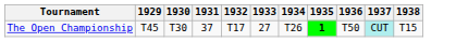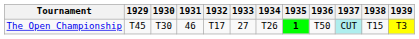 <table class="wikitable" style="font-size:95%;text-align:center;">
 <tr>
 <th>Tournament</th>
 <th>1929</th>
 <th>1930</th>
 <th>1931</th>
 <th>1932</th>
 <th>1933</th>
 <th>1934</th>
 <th>1935</th>
 <th>1936</th>
 <th>1937</th>
 <th>1938</th>
+<th>1939</th>
 </tr>
 <tr>
 <td align=left><a href='#'>The Open Championship</a></td>
 <td>T45</td>
 <td>T30</td>
-<td>37</td>
+<td>46</td>
 <td>T17</td>
 <td>27</td>
 <td>T26</td>
 <td style="background:lime;"><strong>1</strong></td>
 <td>T50</td>
 <td style="background: paleturquoise;">CUT</td>
 <td>T15</td>
+<td style="background:yellow;">T3</td>
 </tr>
 </table>
